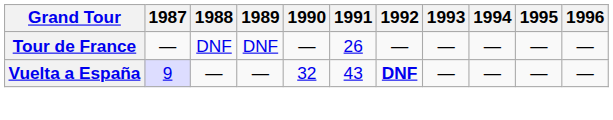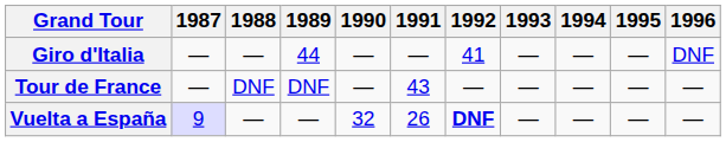 <table class="wikitable plainrowheaders">
 <tr>
 <th scope="col"><a href='#'>Grand Tour</a></th>
 <th scope="col">1987</th>
 <th scope="col">1988</th>
 <th scope="col">1989</th>
 <th scope="col">1990</th>
 <th scope="col">1991</th>
 <th scope="col">1992</th>
 <th scope="col">1993</th>
 <th scope="col">1994</th>
 <th scope="col">1995</th>
 <th scope="col">1996</th>
 </tr>
 <tr style="text-align:center;">
+<th scope="row"> <a href='#'>Giro d'Italia</a></th>
+<td>—</td>
+<td>—</td>
+<td><a href='#'>44</a></td>
+<td>—</td>
+<td>—</td>
+<td><a href='#'>41</a></td>
+<td>—</td>
+<td>—</td>
+<td>—</td>
+<td><a href='#'>DNF</a></td>
+</tr>
+<tr style="text-align:center;">
 <th scope="row"> <a href='#'>Tour de France</a></th>
 <td>—</td>
 <td><a href='#'>DNF</a></td>
 <td><a href='#'>DNF</a></td>
 <td>—</td>
-<td><a href='#'>26</a></td>
+<td><a href='#'>43</a></td>
 <td>—</td>
 <td>—</td>
 <td>—</td>
 <td>—</td>
 <td>—</td>
 </tr>
 <tr style="text-align:center;">
 <th scope="row"> <a href='#'>Vuelta a España</a></th>
 <td style="background:#ddf;"><a href='#'>9</a></td>
 <td>—</td>
 <td>—</td>
 <td><a href='#'>32</a></td>
-<td><a href='#'>43</a></td>
+<td><a href='#'>26</a></td>
 <td><strong><a href='#'>DNF</a></strong></td>
 <td>—</td>
 <td>—</td>
 <td>—</td>
 <td>—</td>
 </tr>
 </table>
